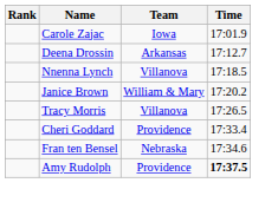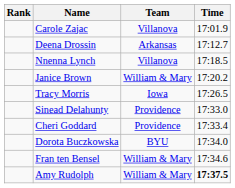 <table class="wikitable sortable" style="text-align:center">
 <tr>
 <th>Rank</th>
 <th>Name</th>
 <th>Team</th>
 <th>Time</th>
 </tr>
 <tr>
 <td></td>
 <td align=left> <a href='#'>Carole Zajac</a></td>
-<td><a href='#'>Iowa</a></td>
+<td><a href='#'>Villanova</a></td>
 <td>17:01.9</td>
 </tr>
 <tr>
 <td></td>
 <td align=left> <a href='#'>Deena Drossin</a></td>
 <td><a href='#'>Arkansas</a></td>
 <td>17:12.7</td>
 </tr>
 <tr>
 <td></td>
 <td align=left> <a href='#'>Nnenna Lynch</a></td>
 <td><a href='#'>Villanova</a></td>
 <td>17:18.5</td>
 </tr>
 <tr>
 <td></td>
 <td align=left> <a href='#'>Janice Brown</a></td>
 <td><a href='#'>William & Mary</a></td>
 <td>17:20.2</td>
 </tr>
 <tr>
 <td></td>
 <td align=left> <a href='#'>Tracy Morris</a></td>
-<td><a href='#'>Villanova</a></td>
+<td><a href='#'>Iowa</a></td>
 <td>17:26.5</td>
+</tr>
+<tr>
+<td></td>
+<td align=left> <a href='#'>Sinead Delahunty</a></td>
+<td><a href='#'>Providence</a></td>
+<td>17:33.0</td>
 </tr>
 <tr>
 <td></td>
 <td align=left> <a href='#'>Cheri Goddard</a></td>
 <td><a href='#'>Providence</a></td>
 <td>17:33.4</td>
 </tr>
 <tr>
 <td></td>
+<td align=left> <a href='#'>Dorota Buczkowska</a></td>
+<td><a href='#'>BYU</a></td>
+<td>17:34.0</td>
+</tr>
+<tr>
+<td></td>
 <td align=left> <a href='#'>Fran ten Bensel</a></td>
-<td><a href='#'>Nebraska</a></td>
+<td><a href='#'>William & Mary</a></td>
 <td>17:34.6</td>
 </tr>
 <tr>
 <td></td>
 <td align=left> <a href='#'>Amy Rudolph</a></td>
-<td><a href='#'>Providence</a></td>
+<td><a href='#'>William & Mary</a></td>
 <td><strong>17:37.5</strong></td>
 </tr>
 </table>
